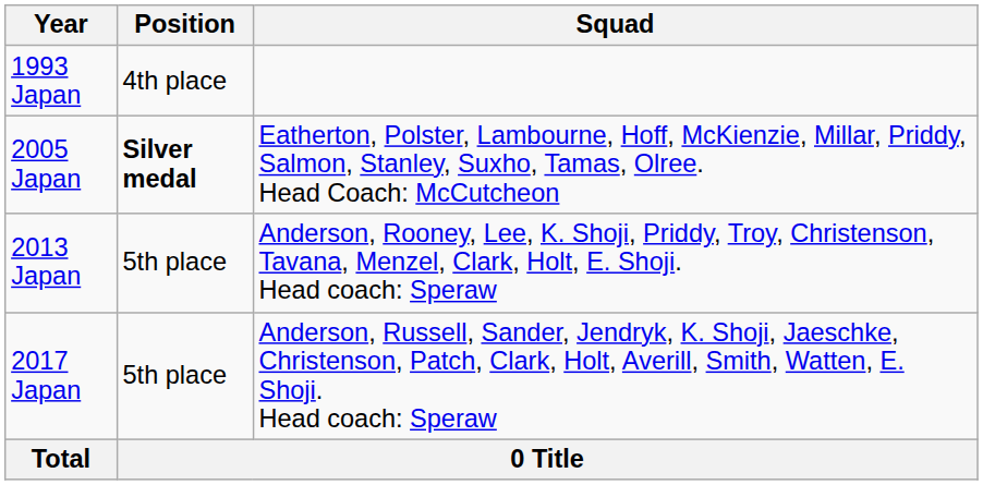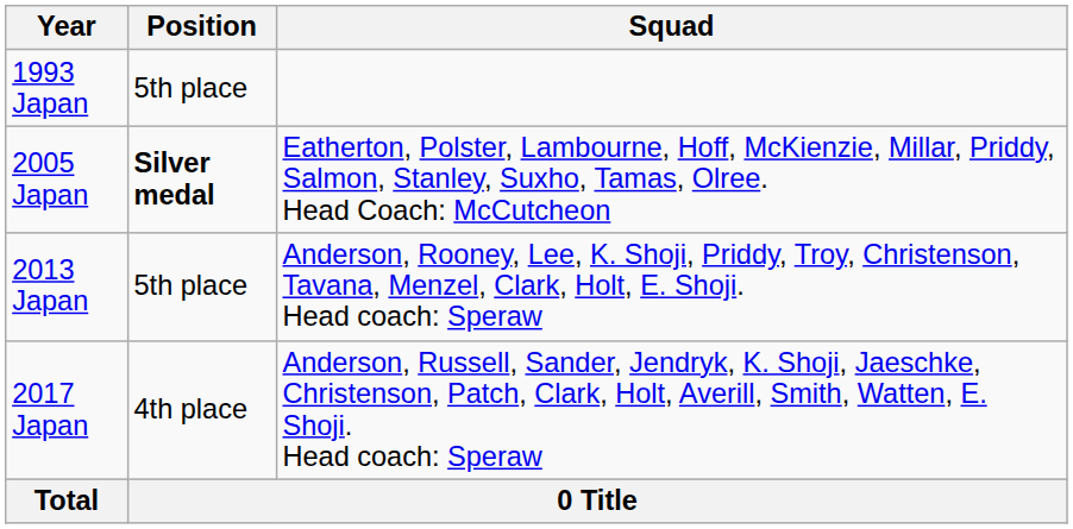 <table class="wikitable" style="text-align: center;">
 <tr>
 <th>Year</th>
 <th>Position</th>
 <th>Squad</th>
 </tr>
 <tr style="text-align:left;">
 <td><a href='#'>1993 Japan</a></td>
-<td>4th place</td>
+<td>5th place</td>
 <td></td>
 </tr>
 <tr style="text-align:left;">
 <td><a href='#'>2005 Japan</a></td>
 <td> <strong>Silver medal</strong></td>
 <td><a href='#'>Eatherton</a>, <a href='#'>Polster</a>, <a href='#'>Lambourne</a>, <a href='#'>Hoff</a>, <a href='#'>McKienzie</a>, <a href='#'>Millar</a>, <a href='#'>Priddy</a>, <a href='#'>Salmon</a>, <a href='#'>Stanley</a>, <a href='#'>Suxho</a>, <a href='#'>Tamas</a>, <a href='#'>Olree</a>. <br>Head Coach: <a href='#'>McCutcheon</a></td>
 </tr>
 <tr style="text-align:left;">
 <td><a href='#'>2013 Japan</a></td>
 <td>5th place</td>
 <td><a href='#'>Anderson</a>, <a href='#'>Rooney</a>, <a href='#'>Lee</a>, <a href='#'>K. Shoji</a>, <a href='#'>Priddy</a>, <a href='#'>Troy</a>, <a href='#'>Christenson</a>, <a href='#'>Tavana</a>, <a href='#'>Menzel</a>, <a href='#'>Clark</a>, <a href='#'>Holt</a>, <a href='#'>E. Shoji</a>. <br>Head coach: <a href='#'>Speraw</a></td>
 </tr>
 <tr style="text-align:left;">
 <td><a href='#'>2017 Japan</a></td>
-<td>5th place</td>
+<td>4th place</td>
 <td><a href='#'>Anderson</a>, <a href='#'>Russell</a>, <a href='#'>Sander</a>, <a href='#'>Jendryk</a>, <a href='#'>K. Shoji</a>, <a href='#'>Jaeschke</a>, <a href='#'>Christenson</a>, <a href='#'>Patch</a>, <a href='#'>Clark</a>, <a href='#'>Holt</a>, <a href='#'>Averill</a>, <a href='#'>Smith</a>, <a href='#'>Watten</a>, <a href='#'>E. Shoji</a>. <br>Head coach: <a href='#'>Speraw</a></td>
 </tr>
 <tr>
 <th>Total</th>
 <th colspan="2">0 Title</th>
 </tr>
 </table>
